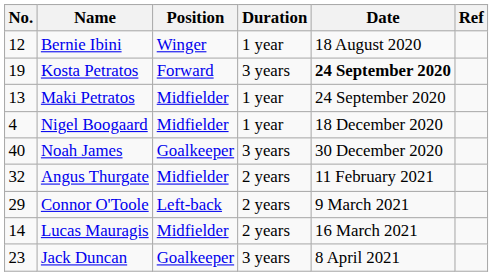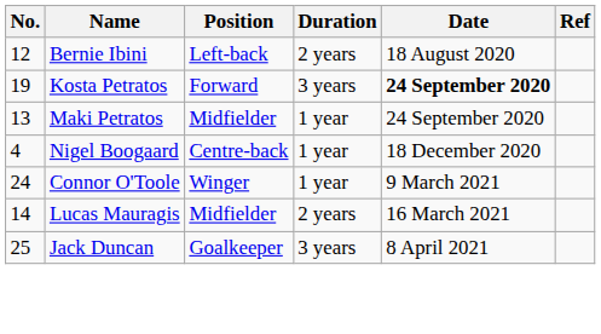 <table class="wikitable">
 <tr>
 <th>No.</th>
 <th>Name</th>
 <th>Position</th>
 <th>Duration</th>
 <th>Date</th>
 <th>Ref</th>
 </tr>
 <tr>
 <td>12</td>
 <td><a href='#'>Bernie Ibini</a></td>
-<td><a href='#'>Winger</a></td>
-<td>1 year</td>
+<td><a href='#'>Left-back</a></td>
+<td>2 years</td>
 <td>18 August 2020</td>
 <td></td>
 </tr>
 <tr>
 <td>19</td>
 <td><a href='#'>Kosta Petratos</a></td>
 <td><a href='#'>Forward</a></td>
 <td>3 years</td>
 <td><strong>24 September 2020</strong></td>
 <td></td>
 </tr>
 <tr>
 <td>13</td>
 <td><a href='#'>Maki Petratos</a></td>
 <td><a href='#'>Midfielder</a></td>
 <td>1 year</td>
 <td>24 September 2020</td>
 <td></td>
 </tr>
 <tr>
 <td>4</td>
 <td><a href='#'>Nigel Boogaard</a></td>
-<td><a href='#'>Midfielder</a></td>
+<td><a href='#'>Centre-back</a></td>
 <td>1 year</td>
 <td>18 December 2020</td>
 <td></td>
 </tr>
 <tr>
-<td>40</td>
-<td><a href='#'>Noah James</a></td>
-<td><a href='#'>Goalkeeper</a></td>
-<td>3 years</td>
-<td>30 December 2020</td>
-<td></td>
-</tr>
-<tr>
-<td>32</td>
-<td><a href='#'>Angus Thurgate</a></td>
-<td><a href='#'>Midfielder</a></td>
-<td>2 years</td>
-<td>11 February 2021</td>
-<td></td>
-</tr>
-<tr>
-<td>29</td>
+<td>24</td>
 <td><a href='#'>Connor O'Toole</a></td>
-<td><a href='#'>Left-back</a></td>
-<td>2 years</td>
+<td><a href='#'>Winger</a></td>
+<td>1 year</td>
 <td>9 March 2021</td>
 <td></td>
 </tr>
 <tr>
 <td>14</td>
 <td><a href='#'>Lucas Mauragis</a></td>
 <td><a href='#'>Midfielder</a></td>
 <td>2 years</td>
 <td>16 March 2021</td>
 <td></td>
 </tr>
 <tr>
-<td>23</td>
+<td>25</td>
 <td><a href='#'>Jack Duncan</a></td>
 <td><a href='#'>Goalkeeper</a></td>
 <td>3 years</td>
 <td>8 April 2021</td>
 <td></td>
 </tr>
 </table>
